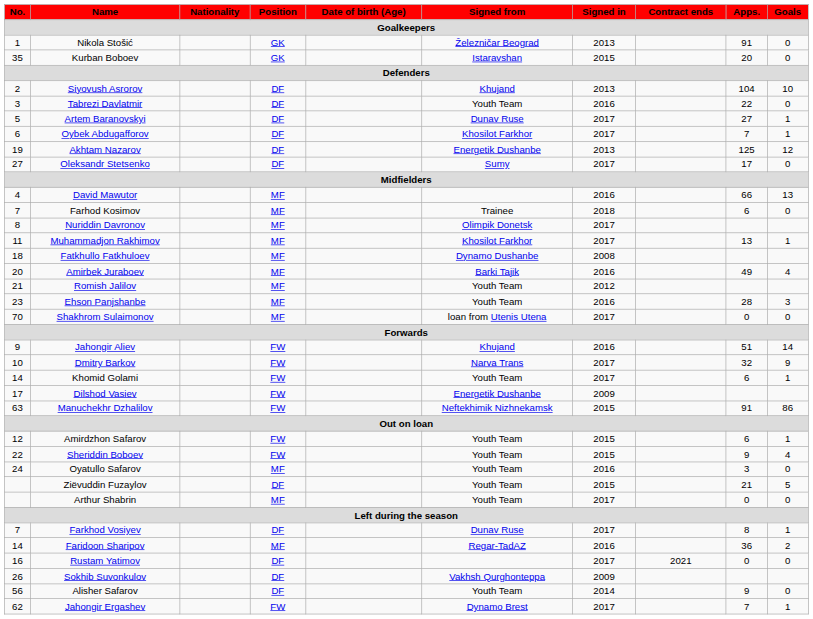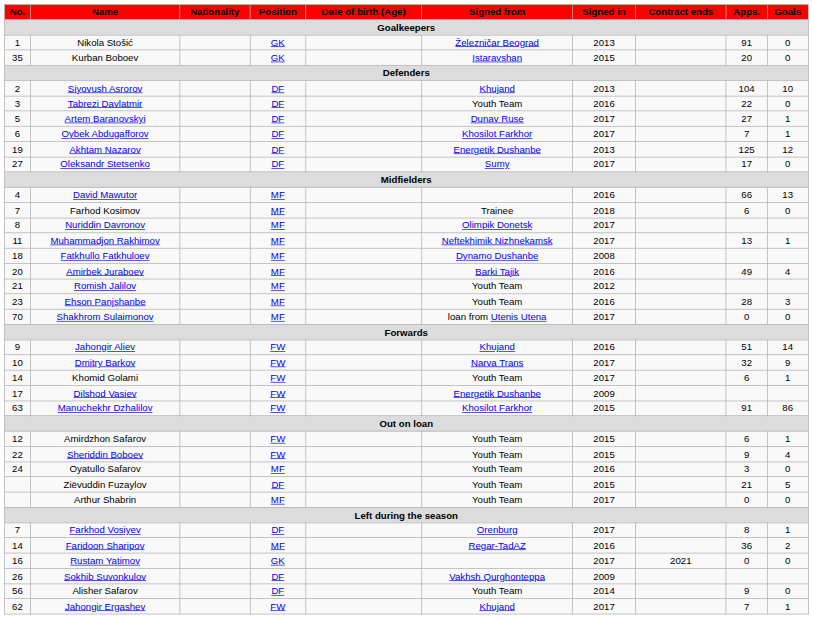 <table class="wikitable"  style="text-align:center; font-size:90%; width:95%;">
 <tr>
 <th style="background:#FF0000; color:#000000; text-align:center;">No.</th>
 <th style="background:#FF0000; color:#000000; text-align:center;">Name</th>
 <th style="background:#FF0000; color:#000000; text-align:center;">Nationality</th>
 <th style="background:#FF0000; color:#000000; text-align:center;">Position</th>
 <th style="background:#FF0000; color:#000000; text-align:center;">Date of birth (Age)</th>
 <th style="background:#FF0000; color:#000000; text-align:center;">Signed from</th>
 <th style="background:#FF0000; color:#000000; text-align:center;">Signed in</th>
 <th style="background:#FF0000; color:#000000; text-align:center;">Contract ends</th>
 <th style="background:#FF0000; color:#000000; text-align:center;">Apps.</th>
 <th style="background:#FF0000; color:#000000; text-align:center;">Goals</th>
 </tr>
 <tr>
 <th colspan="11"  style="background:#dcdcdc; text-align:center;">Goalkeepers</th>
 </tr>
 <tr>
 <td>1</td>
 <td>Nikola Stošić</td>
 <td></td>
 <td><a href='#'>GK</a></td>
 <td></td>
 <td><a href='#'>Železničar Beograd</a></td>
 <td>2013</td>
 <td></td>
 <td>91</td>
 <td>0</td>
 </tr>
 <tr>
 <td>35</td>
 <td>Kurban Boboev</td>
 <td></td>
 <td><a href='#'>GK</a></td>
 <td></td>
 <td><a href='#'>Istaravshan</a></td>
 <td>2015</td>
 <td></td>
 <td>20</td>
 <td>0</td>
 </tr>
 <tr>
 <th colspan="11"  style="background:#dcdcdc; text-align:center;">Defenders</th>
 </tr>
 <tr>
 <td>2</td>
 <td><a href='#'>Siyovush Asrorov</a></td>
 <td></td>
 <td><a href='#'>DF</a></td>
 <td></td>
 <td><a href='#'>Khujand</a></td>
 <td>2013</td>
 <td></td>
 <td>104</td>
 <td>10</td>
 </tr>
 <tr>
 <td>3</td>
 <td><a href='#'>Tabrezi Davlatmir</a></td>
 <td></td>
 <td><a href='#'>DF</a></td>
 <td></td>
 <td>Youth Team</td>
 <td>2016</td>
 <td></td>
 <td>22</td>
 <td>0</td>
 </tr>
 <tr>
 <td>5</td>
 <td><a href='#'>Artem Baranovskyi</a></td>
 <td></td>
 <td><a href='#'>DF</a></td>
 <td></td>
 <td><a href='#'>Dunav Ruse</a></td>
 <td>2017</td>
 <td></td>
 <td>27</td>
 <td>1</td>
 </tr>
 <tr>
 <td>6</td>
 <td><a href='#'>Oybek Abdugafforov</a></td>
 <td></td>
 <td><a href='#'>DF</a></td>
 <td></td>
 <td><a href='#'>Khosilot Farkhor</a></td>
 <td>2017</td>
 <td></td>
 <td>7</td>
 <td>1</td>
 </tr>
 <tr>
 <td>19</td>
 <td><a href='#'>Akhtam Nazarov</a></td>
 <td></td>
 <td><a href='#'>DF</a></td>
 <td></td>
 <td><a href='#'>Energetik Dushanbe</a></td>
 <td>2013</td>
 <td></td>
 <td>125</td>
 <td>12</td>
 </tr>
 <tr>
 <td>27</td>
 <td><a href='#'>Oleksandr Stetsenko</a></td>
 <td></td>
 <td><a href='#'>DF</a></td>
 <td></td>
 <td><a href='#'>Sumy</a></td>
 <td>2017</td>
 <td></td>
 <td>17</td>
 <td>0</td>
 </tr>
 <tr>
 <th colspan="11"  style="background:#dcdcdc; text-align:center;">Midfielders</th>
 </tr>
 <tr>
 <td>4</td>
 <td><a href='#'>David Mawutor</a></td>
 <td></td>
 <td><a href='#'>MF</a></td>
 <td></td>
 <td></td>
 <td>2016</td>
 <td></td>
 <td>66</td>
 <td>13</td>
 </tr>
 <tr>
 <td>7</td>
 <td>Farhod Kosimov</td>
 <td></td>
 <td><a href='#'>MF</a></td>
 <td></td>
 <td>Trainee</td>
 <td>2018</td>
 <td></td>
 <td>6</td>
 <td>0</td>
 </tr>
 <tr>
 <td>8</td>
 <td><a href='#'>Nuriddin Davronov</a></td>
 <td></td>
 <td><a href='#'>MF</a></td>
 <td></td>
 <td><a href='#'>Olimpik Donetsk</a></td>
 <td>2017</td>
 <td></td>
 <td></td>
 <td></td>
 </tr>
 <tr>
 <td>11</td>
 <td><a href='#'>Muhammadjon Rakhimov</a></td>
 <td></td>
 <td><a href='#'>MF</a></td>
 <td></td>
-<td><a href='#'>Khosilot Farkhor</a></td>
+<td><a href='#'>Neftekhimik Nizhnekamsk</a></td>
 <td>2017</td>
 <td></td>
 <td>13</td>
 <td>1</td>
 </tr>
 <tr>
 <td>18</td>
 <td><a href='#'>Fatkhullo Fatkhuloev</a></td>
 <td></td>
 <td><a href='#'>MF</a></td>
 <td></td>
 <td><a href='#'>Dynamo Dushanbe</a></td>
 <td>2008</td>
 <td></td>
 <td></td>
 <td></td>
 </tr>
 <tr>
 <td>20</td>
 <td><a href='#'>Amirbek Juraboev</a></td>
 <td></td>
 <td><a href='#'>MF</a></td>
 <td></td>
 <td><a href='#'>Barki Tajik</a></td>
 <td>2016</td>
 <td></td>
 <td>49</td>
 <td>4</td>
 </tr>
 <tr>
 <td>21</td>
 <td><a href='#'>Romish Jalilov</a></td>
 <td></td>
 <td><a href='#'>MF</a></td>
 <td></td>
 <td>Youth Team</td>
 <td>2012</td>
 <td></td>
 <td></td>
 <td></td>
 </tr>
 <tr>
 <td>23</td>
 <td><a href='#'>Ehson Panjshanbe</a></td>
 <td></td>
 <td><a href='#'>MF</a></td>
 <td></td>
 <td>Youth Team</td>
 <td>2016</td>
 <td></td>
 <td>28</td>
 <td>3</td>
 </tr>
 <tr>
 <td>70</td>
 <td><a href='#'>Shakhrom Sulaimonov</a></td>
 <td></td>
 <td><a href='#'>MF</a></td>
 <td></td>
 <td>loan from <a href='#'>Utenis Utena</a></td>
 <td>2017</td>
 <td></td>
 <td>0</td>
 <td>0</td>
 </tr>
 <tr>
 <th colspan="11"  style="background:#dcdcdc; text-align:center;">Forwards</th>
 </tr>
 <tr>
 <td>9</td>
 <td><a href='#'>Jahongir Aliev</a></td>
 <td></td>
 <td><a href='#'>FW</a></td>
 <td></td>
 <td><a href='#'>Khujand</a></td>
 <td>2016</td>
 <td></td>
 <td>51</td>
 <td>14</td>
 </tr>
 <tr>
 <td>10</td>
 <td><a href='#'>Dmitry Barkov</a></td>
 <td></td>
 <td><a href='#'>FW</a></td>
 <td></td>
 <td><a href='#'>Narva Trans</a></td>
 <td>2017</td>
 <td></td>
 <td>32</td>
 <td>9</td>
 </tr>
 <tr>
 <td>14</td>
 <td>Khomid Golami</td>
 <td></td>
 <td><a href='#'>FW</a></td>
 <td></td>
 <td>Youth Team</td>
 <td>2017</td>
 <td></td>
 <td>6</td>
 <td>1</td>
 </tr>
 <tr>
 <td>17</td>
 <td><a href='#'>Dilshod Vasiev</a></td>
 <td></td>
 <td><a href='#'>FW</a></td>
 <td></td>
 <td><a href='#'>Energetik Dushanbe</a></td>
 <td>2009</td>
 <td></td>
 <td></td>
 <td></td>
 </tr>
 <tr>
 <td>63</td>
 <td><a href='#'>Manuchekhr Dzhalilov</a></td>
 <td></td>
 <td><a href='#'>FW</a></td>
 <td></td>
-<td><a href='#'>Neftekhimik Nizhnekamsk</a></td>
+<td><a href='#'>Khosilot Farkhor</a></td>
 <td>2015</td>
 <td></td>
 <td>91</td>
 <td>86</td>
 </tr>
 <tr>
 <th colspan="11"  style="background:#dcdcdc; text-align:center;">Out on loan</th>
 </tr>
 <tr>
 <td>12</td>
 <td>Amirdzhon Safarov</td>
 <td></td>
 <td><a href='#'>FW</a></td>
 <td></td>
 <td>Youth Team</td>
 <td>2015</td>
 <td></td>
 <td>6</td>
 <td>1</td>
 </tr>
 <tr>
 <td>22</td>
 <td><a href='#'>Sheriddin Boboev</a></td>
 <td></td>
 <td><a href='#'>FW</a></td>
 <td></td>
 <td>Youth Team</td>
 <td>2015</td>
 <td></td>
 <td>9</td>
 <td>4</td>
 </tr>
 <tr>
 <td>24</td>
 <td>Oyatullo Safarov</td>
 <td></td>
 <td><a href='#'>MF</a></td>
 <td></td>
 <td>Youth Team</td>
 <td>2016</td>
 <td></td>
 <td>3</td>
 <td>0</td>
 </tr>
 <tr>
 <td></td>
 <td>Ziёvuddin Fuzaylov</td>
 <td></td>
 <td><a href='#'>DF</a></td>
 <td></td>
 <td>Youth Team</td>
 <td>2015</td>
 <td></td>
 <td>21</td>
 <td>5</td>
 </tr>
 <tr>
 <td></td>
 <td>Arthur Shabrin</td>
 <td></td>
 <td><a href='#'>MF</a></td>
 <td></td>
 <td>Youth Team</td>
 <td>2017</td>
 <td></td>
 <td>0</td>
 <td>0</td>
 </tr>
 <tr>
 <th colspan="11"  style="background:#dcdcdc; text-align:center;">Left during the season</th>
 </tr>
 <tr>
 <td>7</td>
 <td><a href='#'>Farkhod Vosiyev</a></td>
 <td></td>
 <td><a href='#'>DF</a></td>
 <td></td>
-<td><a href='#'>Dunav Ruse</a></td>
+<td><a href='#'>Orenburg</a></td>
 <td>2017</td>
 <td></td>
 <td>8</td>
 <td>1</td>
 </tr>
 <tr>
 <td>14</td>
 <td><a href='#'>Faridoon Sharipov</a></td>
 <td></td>
 <td><a href='#'>MF</a></td>
 <td></td>
 <td><a href='#'>Regar-TadAZ</a></td>
 <td>2016</td>
 <td></td>
 <td>36</td>
 <td>2</td>
 </tr>
 <tr>
 <td>16</td>
 <td><a href='#'>Rustam Yatimov</a></td>
 <td></td>
-<td><a href='#'>DF</a></td>
+<td><a href='#'>GK</a></td>
 <td></td>
 <td></td>
 <td>2017</td>
 <td>2021</td>
 <td>0</td>
 <td>0</td>
 </tr>
 <tr>
 <td>26</td>
 <td><a href='#'>Sokhib Suvonkulov</a></td>
 <td></td>
 <td><a href='#'>DF</a></td>
 <td></td>
 <td><a href='#'>Vakhsh Qurghonteppa</a></td>
 <td>2009</td>
 <td></td>
 <td></td>
 <td></td>
 </tr>
 <tr>
 <td>56</td>
 <td>Alisher Safarov</td>
 <td></td>
 <td><a href='#'>DF</a></td>
 <td></td>
 <td>Youth Team</td>
 <td>2014</td>
 <td></td>
 <td>9</td>
 <td>0</td>
 </tr>
 <tr>
 <td>62</td>
 <td><a href='#'>Jahongir Ergashev</a></td>
 <td></td>
 <td><a href='#'>FW</a></td>
 <td></td>
-<td><a href='#'>Dynamo Brest</a></td>
+<td><a href='#'>Khujand</a></td>
 <td>2017</td>
 <td></td>
 <td>7</td>
 <td>1</td>
 </tr>
 </table>
